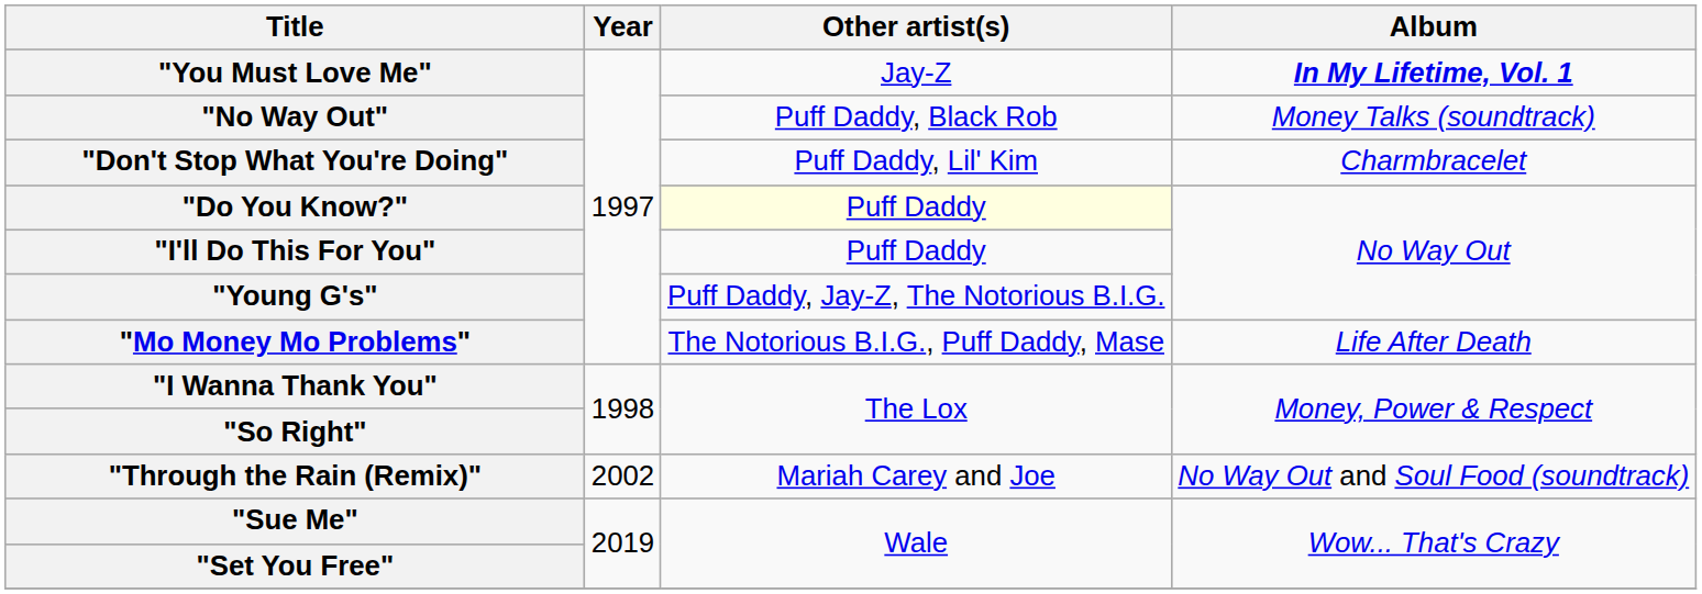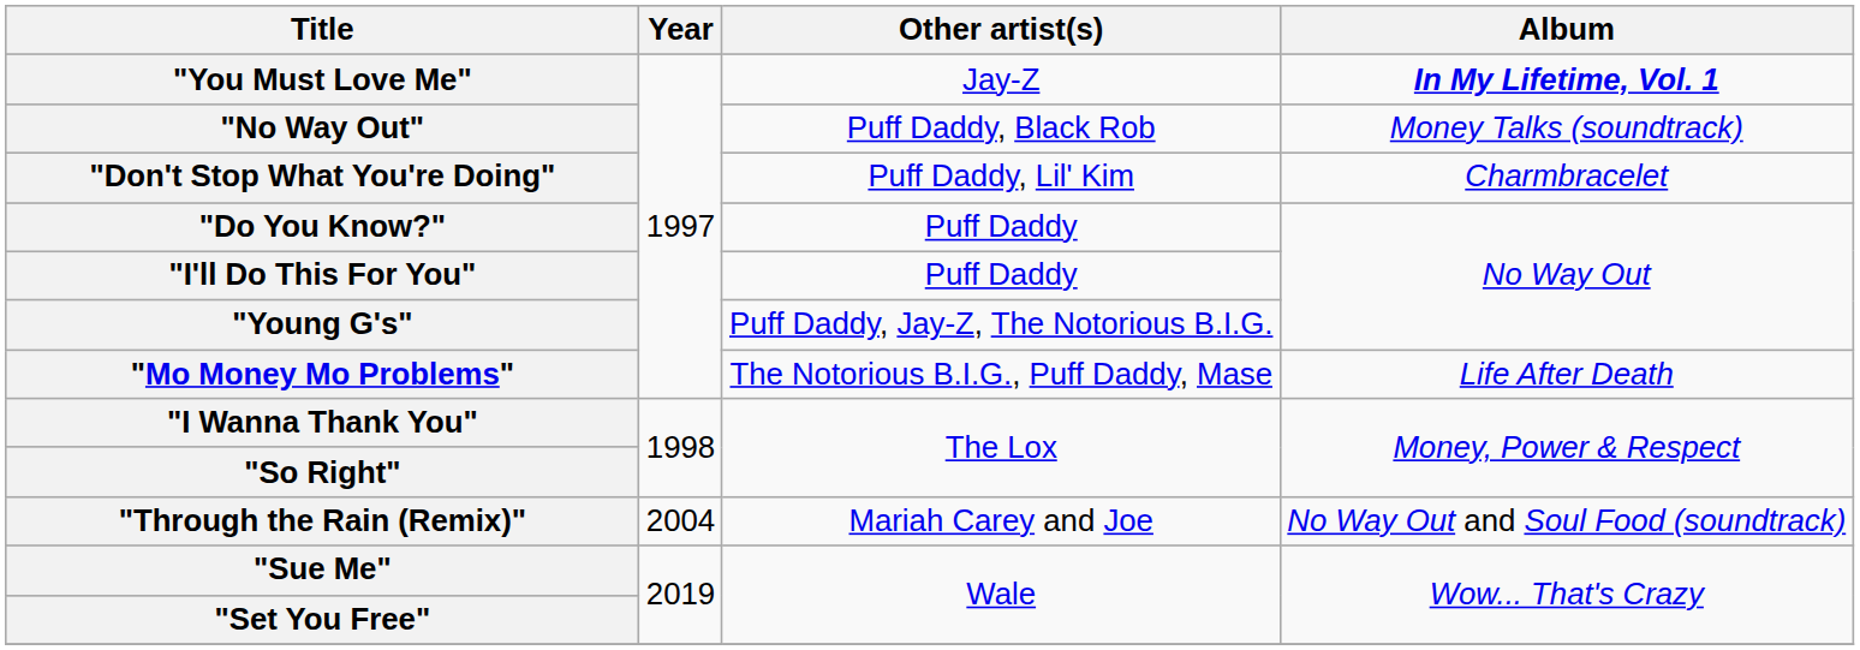 <table class="wikitable plainrowheaders" style="text-align:center;">
 <tr>
 <th scope="col" style="width:20em;">Title</th>
 <th scope="col">Year</th>
 <th scope="col">Other artist(s)</th>
 <th scope="col">Album</th>
 </tr>
 <tr>
 <th scope="row">"You Must Love Me"</th>
 <td rowspan="7">1997</td>
 <td><a href='#'>Jay-Z</a></td>
 <td><strong><em><a href='#'>In My Lifetime, Vol. 1</a></em></strong></td>
 </tr>
 <tr>
 <th scope="row">"No Way Out"</th>
 <td><a href='#'>Puff Daddy</a>, <a href='#'>Black Rob</a></td>
 <td><em><a href='#'>Money Talks (soundtrack)</a></em></td>
 </tr>
 <tr>
 <th scope="row">"Don't Stop What You're Doing"</th>
 <td><a href='#'>Puff Daddy</a>, <a href='#'>Lil' Kim</a></td>
 <td><em><a href='#'>Charmbracelet</a></em></td>
 </tr>
 <tr>
 <th scope="row">"Do You Know?"</th>
-<td style="background: lightyellow;"><a href='#'>Puff Daddy</a></td>
+<td><a href='#'>Puff Daddy</a></td>
 <td rowspan="3"><em><a href='#'>No Way Out</a></em></td>
 </tr>
 <tr>
 <th scope="row">"I'll Do This For You"</th>
 <td><a href='#'>Puff Daddy</a></td>
 </tr>
 <tr>
 <th scope="row">"Young G's"</th>
 <td><a href='#'>Puff Daddy</a>, <a href='#'>Jay-Z</a>, <a href='#'>The Notorious B.I.G.</a></td>
 </tr>
 <tr>
 <th scope="row">"<a href='#'>Mo Money Mo Problems</a>"</th>
 <td><a href='#'>The Notorious B.I.G.</a>, <a href='#'>Puff Daddy</a>, <a href='#'>Mase</a></td>
 <td><em><a href='#'>Life After Death</a></em></td>
 </tr>
 <tr>
 <th scope="row">"I Wanna Thank You"</th>
 <td rowspan="2">1998</td>
 <td rowspan="2"><a href='#'>The Lox</a></td>
 <td rowspan="2"><em><a href='#'>Money, Power & Respect</a></em></td>
 </tr>
 <tr>
 <th scope="row">"So Right"</th>
 </tr>
 <tr>
 <th scope="row">"Through the Rain (Remix)"</th>
-<td>2002</td>
+<td>2004</td>
 <td><a href='#'>Mariah Carey</a> and <a href='#'>Joe</a></td>
 <td><em><a href='#'>No Way Out</a></em> and <em><a href='#'>Soul Food (soundtrack)</a></em></td>
 </tr>
 <tr>
 <th scope="row">"Sue Me"</th>
 <td rowspan="2">2019</td>
 <td rowspan="2"><a href='#'>Wale</a></td>
 <td rowspan="2"><em><a href='#'>Wow... That's Crazy</a></em></td>
 </tr>
 <tr>
 <th scope="row">"Set You Free"</th>
 </tr>
 <tr>
 </tr>
 </table>
